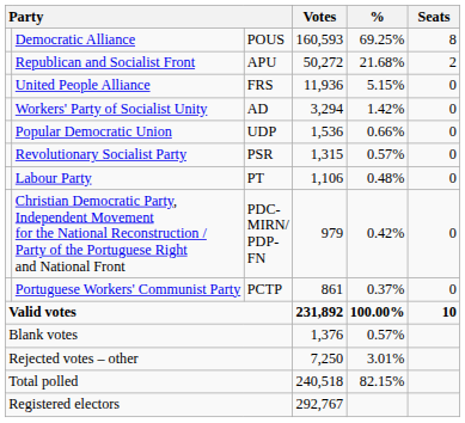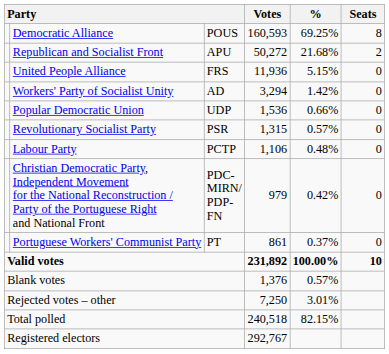 <table class="wikitable" border="1" style="text-align:right;">
 <tr>
 <th style="text-align:left;" colspan=3>Party</th>
 <th align=center width="50">Votes</th>
 <th align=center width="50">%</th>
 <th align=center width="50">Seats</th>
 </tr>
 <tr>
 <td></td>
 <td align=left><a href='#'>Democratic Alliance</a></td>
 <td align=left>POUS</td>
 <td>160,593</td>
 <td>69.25%</td>
 <td>8</td>
 </tr>
 <tr>
 <td></td>
 <td align=left style="white-space: nowrap;"><a href='#'>Republican and Socialist Front</a></td>
 <td align=left>APU</td>
 <td>50,272</td>
 <td>21.68%</td>
 <td>2</td>
 </tr>
 <tr>
 <td></td>
 <td align=left><a href='#'>United People Alliance</a></td>
 <td align=left>FRS</td>
 <td>11,936</td>
 <td>5.15%</td>
 <td>0</td>
 </tr>
 <tr>
 <td></td>
 <td align=left><a href='#'>Workers' Party of Socialist Unity</a></td>
 <td align=left>AD</td>
 <td>3,294</td>
 <td>1.42%</td>
 <td>0</td>
 </tr>
 <tr>
 <td></td>
 <td align=left><a href='#'>Popular Democratic Union</a></td>
 <td align=left>UDP</td>
 <td>1,536</td>
 <td>0.66%</td>
 <td>0</td>
 </tr>
 <tr>
 <td></td>
 <td align=left><a href='#'>Revolutionary Socialist Party</a></td>
 <td align=left>PSR</td>
 <td>1,315</td>
 <td>0.57%</td>
 <td>0</td>
 </tr>
 <tr>
 <td></td>
 <td align=left><a href='#'>Labour Party</a></td>
-<td align=left>PT</td>
+<td align=left>PCTP</td>
 <td>1,106</td>
 <td>0.48%</td>
 <td>0</td>
 </tr>
 <tr>
 <td></td>
 <td align=left><a href='#'>Christian Democratic Party</a>,<br><a href='#'>Independent Movement<br>for the National Reconstruction /<br>Party of the Portuguese Right</a><br>and National Front</td>
 <td align=left>PDC-<br>MIRN/<br>PDP-<br>FN</td>
 <td>979</td>
 <td>0.42%</td>
 <td>0</td>
 </tr>
 <tr>
 <td></td>
 <td align=left><a href='#'>Portuguese Workers' Communist Party</a></td>
-<td align=left>PCTP</td>
+<td align=left>PT</td>
 <td>861</td>
 <td>0.37%</td>
 <td>0</td>
 </tr>
 <tr style="font-weight:bold">
 <td align=left colspan=3>Valid votes</td>
 <td>231,892</td>
 <td>100.00%</td>
 <td>10</td>
 </tr>
 <tr>
 <td align=left colspan=3>Blank votes</td>
 <td>1,376</td>
 <td>0.57%</td>
 <td></td>
 </tr>
 <tr>
 <td align=left colspan=3>Rejected votes – other</td>
 <td>7,250</td>
 <td>3.01%</td>
 <td></td>
 </tr>
 <tr>
 <td align=left colspan=3>Total polled</td>
 <td>240,518</td>
 <td>82.15%</td>
 <td></td>
 </tr>
 <tr>
 <td align=left colspan=3>Registered electors</td>
 <td>292,767</td>
 <td></td>
 <td></td>
 </tr>
 </table>
